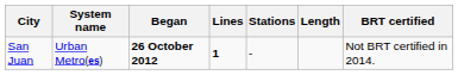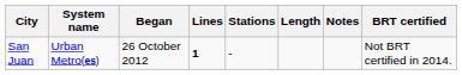 <table class="wikitable">
 <tr>
 <th>City</th>
 <th>System name</th>
 <th>Began</th>
 <th>Lines</th>
 <th>Stations</th>
 <th>Length</th>
+<th>Notes</th>
 <th>BRT certified</th>
 </tr>
 <tr>
 <td><a href='#'>San Juan</a></td>
 <td><a href='#'>Urban Metro</a><small>(<a href='#'><strong>es</strong></a>)</small></td>
-<td><strong>26 October 2012</strong></td>
+<td>26 October 2012</td>
 <td><strong>1</strong></td>
 <td>-</td>
+<td></td>
 <td></td>
 <td>Not BRT certified in 2014.</td>
 </tr>
 </table>
